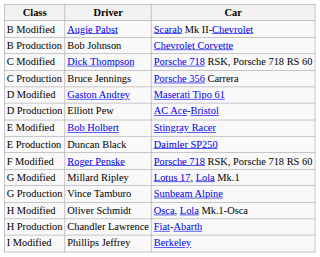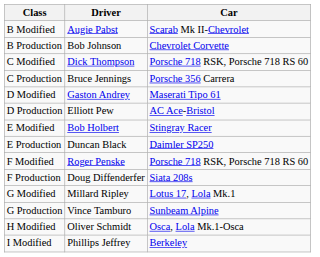 <table class=wikitable>
 <tr>
 <th>Class</th>
 <th>Driver</th>
 <th>Car</th>
 </tr>
 <tr>
 <td>B Modified</td>
 <td> <a href='#'>Augie Pabst</a></td>
 <td><a href='#'>Scarab</a> Mk II-<a href='#'>Chevrolet</a></td>
 </tr>
 <tr>
 <td>B Production</td>
 <td> Bob Johnson</td>
 <td><a href='#'>Chevrolet Corvette</a></td>
 </tr>
 <tr>
 <td>C Modified</td>
 <td> <a href='#'>Dick Thompson</a></td>
 <td><a href='#'>Porsche 718</a> RSK, Porsche 718 RS 60</td>
 </tr>
 <tr>
 <td>C Production</td>
 <td> Bruce Jennings</td>
 <td><a href='#'>Porsche 356</a> Carrera</td>
 </tr>
 <tr>
 <td>D Modified</td>
 <td> <a href='#'>Gaston Andrey</a></td>
 <td><a href='#'>Maserati Tipo 61</a></td>
 </tr>
 <tr>
 <td>D Production</td>
 <td> Elliott Pew</td>
 <td><a href='#'>AC Ace</a>-<a href='#'>Bristol</a></td>
 </tr>
 <tr>
 <td>E Modified</td>
 <td> <a href='#'>Bob Holbert</a></td>
 <td><a href='#'>Stingray Racer</a></td>
 </tr>
 <tr>
 <td>E Production</td>
 <td> Duncan Black</td>
 <td><a href='#'>Daimler SP250</a></td>
 </tr>
 <tr>
 <td>F Modified</td>
 <td> <a href='#'>Roger Penske</a></td>
 <td><a href='#'>Porsche 718</a> RSK, Porsche 718 RS 60</td>
 </tr>
 <tr>
+<td>F Production</td>
+<td> Doug Diffenderfer</td>
+<td><a href='#'>Siata 208s</a></td>
+</tr>
+<tr>
 <td>G Modified</td>
 <td> Millard Ripley</td>
 <td><a href='#'>Lotus 17</a>, <a href='#'>Lola</a> Mk.1</td>
 </tr>
 <tr>
 <td>G Production</td>
 <td> Vince Tamburo</td>
 <td><a href='#'>Sunbeam Alpine</a></td>
 </tr>
 <tr>
 <td>H Modified</td>
 <td> Oliver Schmidt</td>
 <td><a href='#'>Osca</a>, <a href='#'>Lola</a> Mk.1-Osca</td>
 </tr>
 <tr>
-<td>H Production</td>
-<td> Chandler Lawrence</td>
-<td><a href='#'>Fiat</a>-<a href='#'>Abarth</a></td>
-</tr>
-<tr>
 <td>I Modified</td>
 <td> Phillips Jeffrey</td>
 <td><a href='#'>Berkeley</a></td>
 </tr>
 </table>
